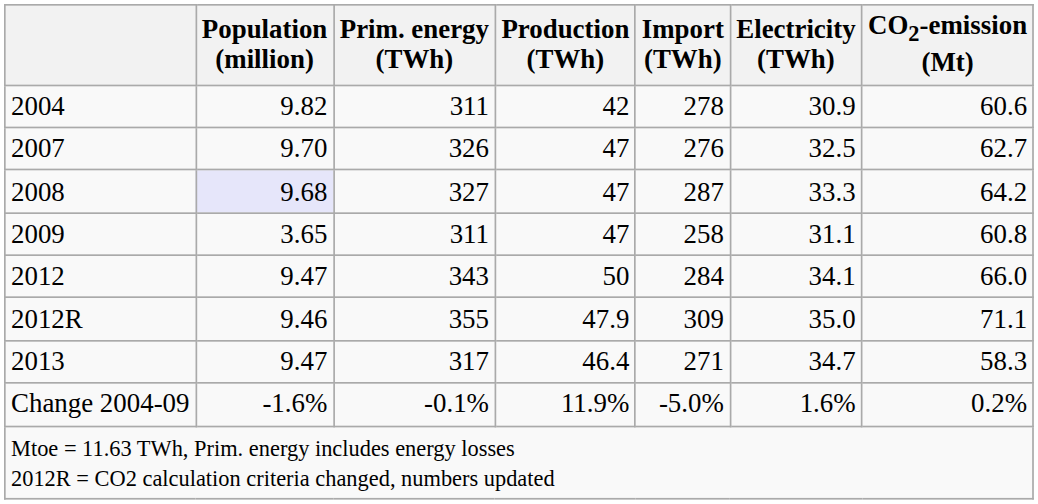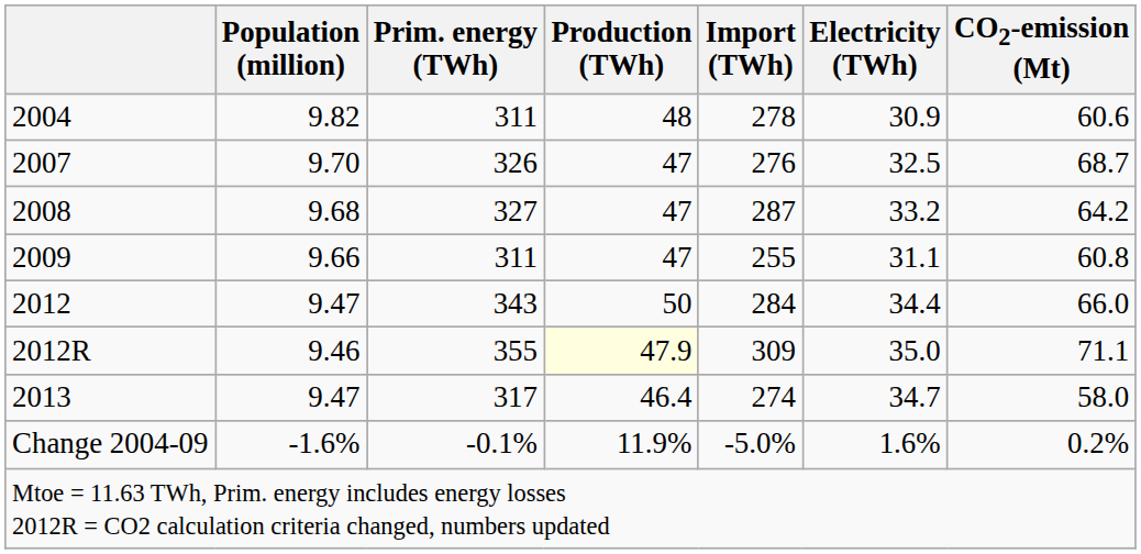 <table class="wikitable" style="text-align:right">
 <tr>
 <th></th>
 <th>Population<br> (million)</th>
 <th>Prim. energy<br> (TWh)</th>
 <th>Production<br> (TWh)</th>
 <th>Import<br> (TWh)</th>
 <th>Electricity<br> (TWh)</th>
 <th>CO<sub>2</sub>-emission<br> (Mt)</th>
 </tr>
 <tr>
 <td align="left">2004</td>
 <td>9.82</td>
 <td>311</td>
-<td>42</td>
+<td>48</td>
 <td>278</td>
 <td>30.9</td>
 <td>60.6</td>
 </tr>
 <tr>
 <td align="left">2007</td>
 <td>9.70</td>
 <td>326</td>
 <td>47</td>
 <td>276</td>
 <td>32.5</td>
-<td>62.7</td>
+<td>68.7</td>
 </tr>
 <tr>
 <td align="left">2008</td>
-<td style="background: lavender;">9.68</td>
+<td>9.68</td>
 <td>327</td>
 <td>47</td>
 <td>287</td>
-<td>33.3</td>
+<td>33.2</td>
 <td>64.2</td>
 </tr>
 <tr>
 <td align="left">2009</td>
-<td>3.65</td>
+<td>9.66</td>
 <td>311</td>
 <td>47</td>
-<td>258</td>
+<td>255</td>
 <td>31.1</td>
 <td>60.8</td>
 </tr>
 <tr>
 <td align="left">2012</td>
 <td>9.47</td>
 <td>343</td>
 <td>50</td>
 <td>284</td>
-<td>34.1</td>
+<td>34.4</td>
 <td>66.0</td>
 </tr>
 <tr>
 <td align="left">2012R</td>
 <td>9.46</td>
 <td>355</td>
-<td>47.9</td>
+<td style="background: lightyellow;">47.9</td>
 <td>309</td>
 <td>35.0</td>
 <td>71.1</td>
 </tr>
 <tr>
 <td align="left">2013</td>
 <td>9.47</td>
 <td>317</td>
 <td>46.4</td>
-<td>271</td>
+<td>274</td>
 <td>34.7</td>
-<td>58.3</td>
+<td>58.0</td>
 </tr>
 <tr>
 <td align="left">Change 2004-09</td>
 <td>-1.6%</td>
 <td>-0.1%</td>
 <td>11.9%</td>
 <td>-5.0%</td>
 <td>1.6%</td>
 <td>0.2%</td>
 </tr>
 <tr>
 <td align="left" colspan=7><small> Mtoe = 11.63 TWh, Prim. energy includes energy losses </small><br><small>2012R = CO2 calculation criteria changed, numbers updated </small></td>
 </tr>
 </table>
